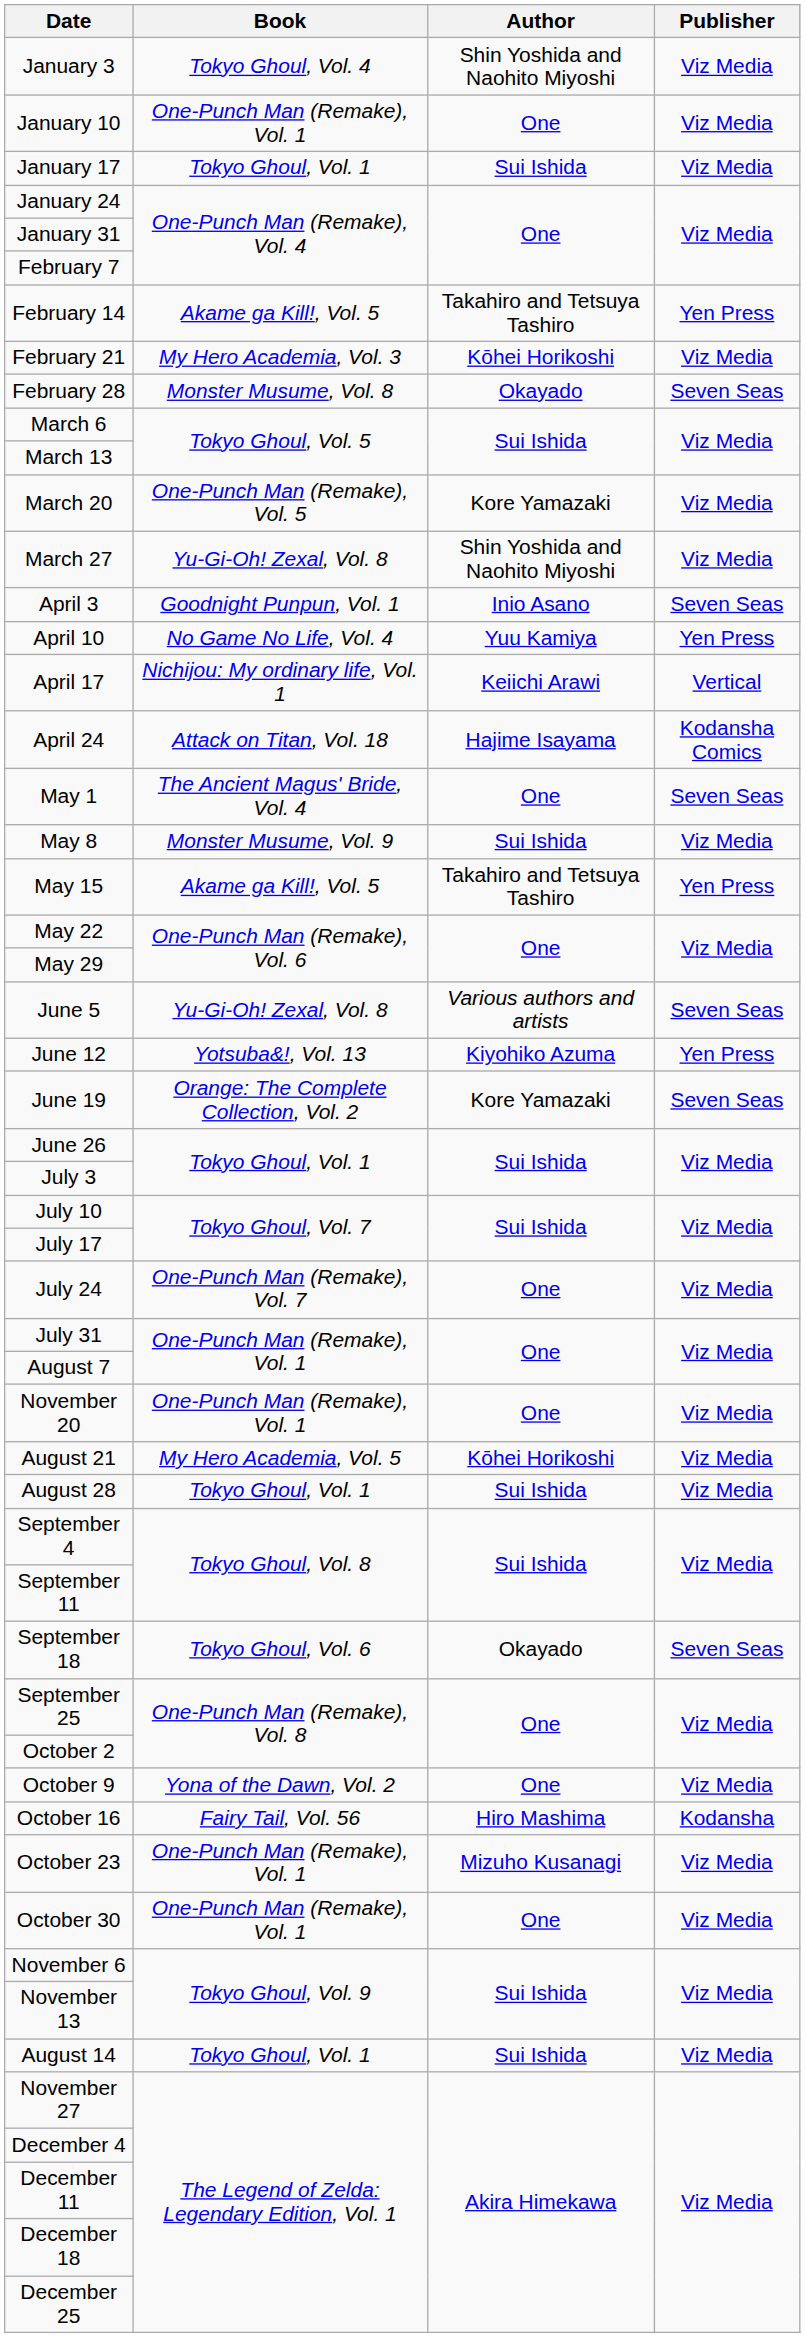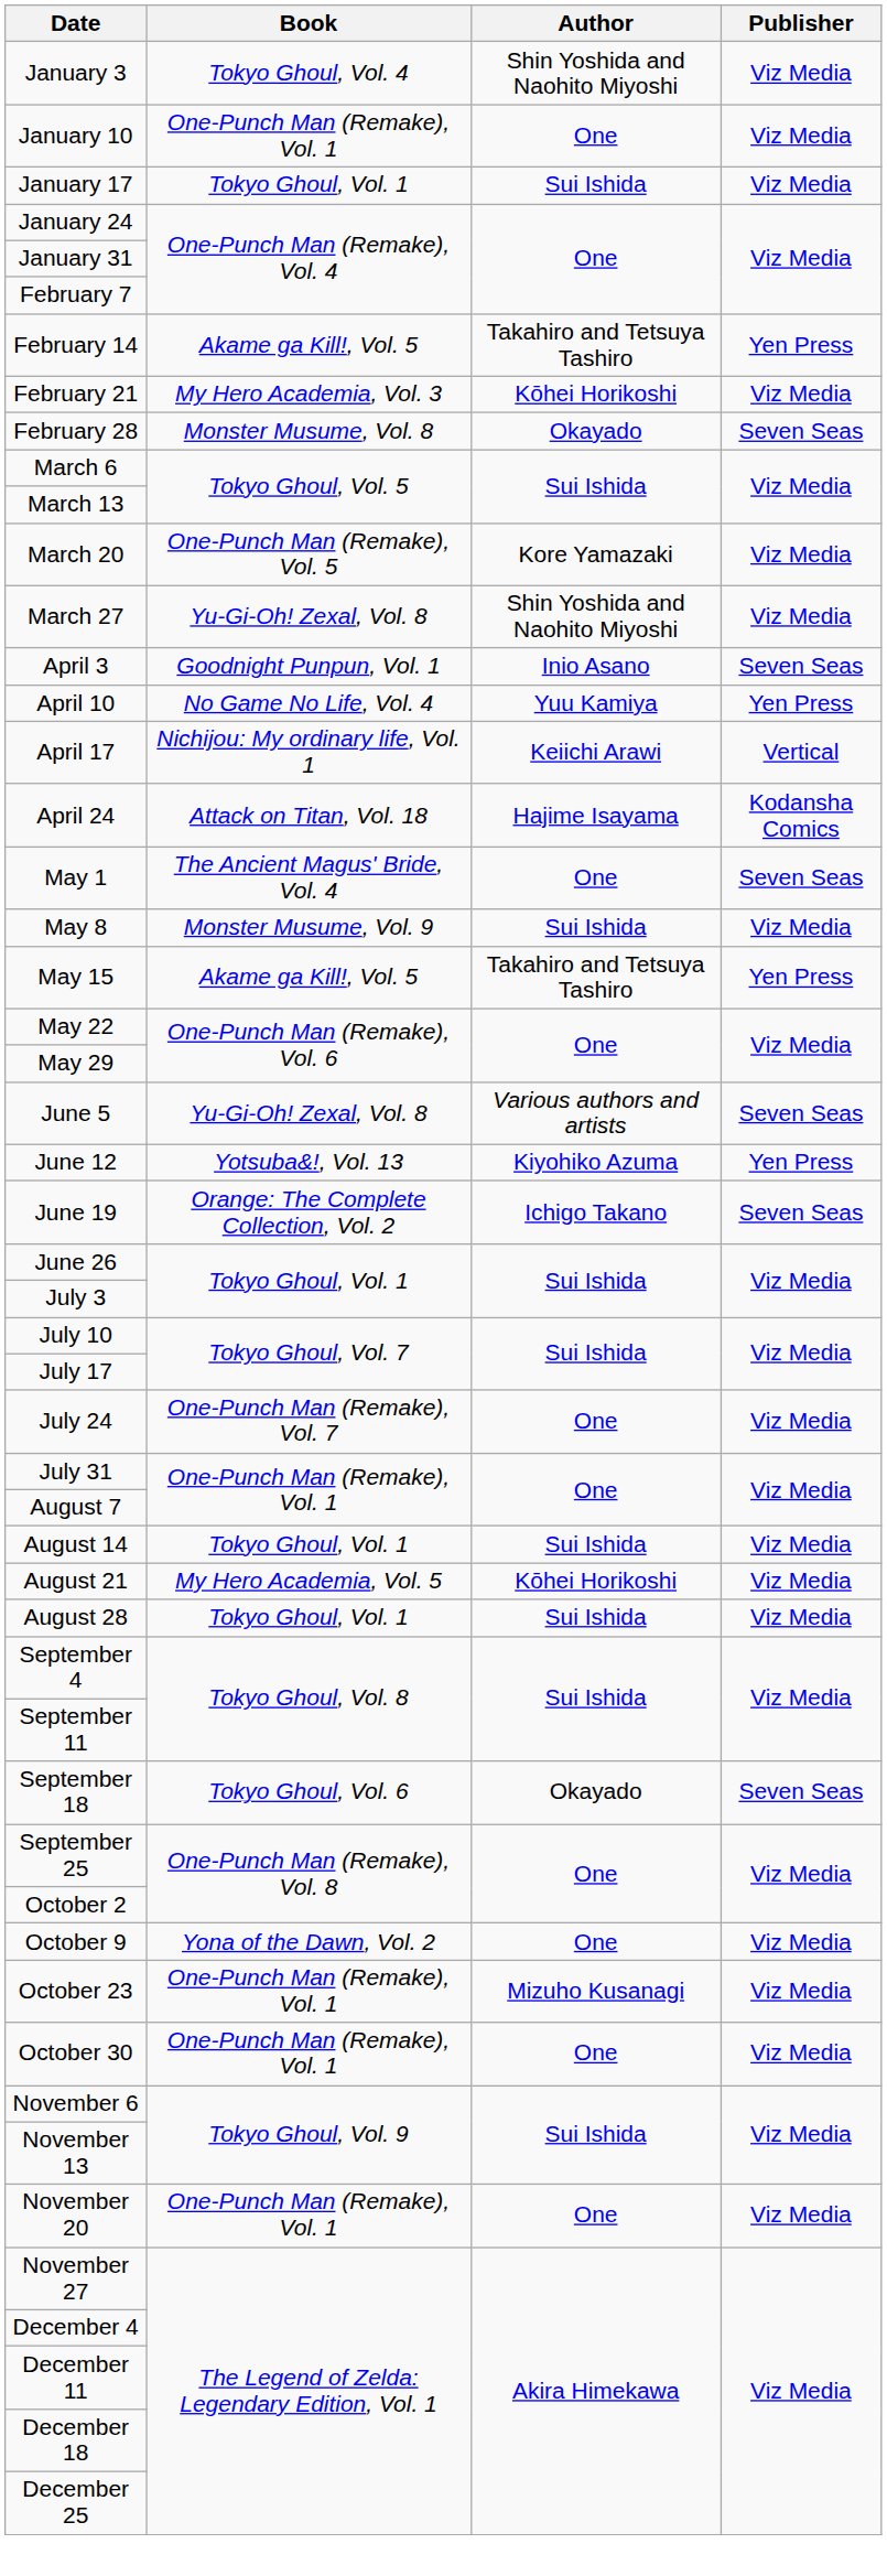 <table class="wikitable" style="text-align: center">
 <tr>
 <th>Date</th>
 <th>Book</th>
 <th>Author</th>
 <th>Publisher</th>
 </tr>
 <tr>
 <td>January 3</td>
 <td rowspan=1><em><a href='#'>Tokyo Ghoul</a>, Vol. 4</em></td>
 <td rowspan=1>Shin Yoshida and Naohito Miyoshi</td>
 <td rowspan=1><a href='#'>Viz Media</a></td>
 </tr>
 <tr>
 <td>January 10</td>
 <td rowspan=1><em><a href='#'>One-Punch Man</a> (Remake), Vol. 1</em></td>
 <td rowspan=1><a href='#'>One</a></td>
 <td rowspan=1><a href='#'>Viz Media</a></td>
 </tr>
 <tr>
 <td>January 17</td>
 <td rowspan=1><em><a href='#'>Tokyo Ghoul</a>, Vol. 1</em></td>
 <td rowspan=1><a href='#'>Sui Ishida</a></td>
 <td rowspan=1><a href='#'>Viz Media</a></td>
 </tr>
 <tr>
 <td>January 24</td>
 <td rowspan=3><em><a href='#'>One-Punch Man</a> (Remake), Vol. 4</em></td>
 <td rowspan=3><a href='#'>One</a></td>
 <td rowspan=3><a href='#'>Viz Media</a></td>
 </tr>
 <tr>
 <td>January 31</td>
 </tr>
 <tr>
 <td>February 7</td>
 </tr>
 <tr>
 <td>February 14</td>
 <td rowspan=1><em><a href='#'>Akame ga Kill!</a>, Vol. 5</em></td>
 <td rowspan=1>Takahiro and Tetsuya Tashiro</td>
 <td rowspan=1><a href='#'>Yen Press</a></td>
 </tr>
 <tr>
 <td>February 21</td>
 <td rowspan=1><em><a href='#'>My Hero Academia</a>, Vol. 3</em></td>
 <td rowspan=1><a href='#'>Kōhei Horikoshi</a></td>
 <td rowspan=1><a href='#'>Viz Media</a></td>
 </tr>
 <tr>
 <td>February 28</td>
 <td rowspan=1><em><a href='#'>Monster Musume</a>, Vol. 8</em></td>
 <td rowspan=1><a href='#'>Okayado</a></td>
 <td rowspan=1><a href='#'>Seven Seas</a></td>
 </tr>
 <tr>
 <td>March 6</td>
 <td rowspan=2><em><a href='#'>Tokyo Ghoul</a>, Vol. 5</em></td>
 <td rowspan=2><a href='#'>Sui Ishida</a></td>
 <td rowspan=2><a href='#'>Viz Media</a></td>
 </tr>
 <tr>
 <td>March 13</td>
 </tr>
 <tr>
 <td>March 20</td>
 <td rowspan=1><em><a href='#'>One-Punch Man</a> (Remake), Vol. 5</em></td>
 <td rowspan=1>Kore Yamazaki</td>
 <td rowspan=1><a href='#'>Viz Media</a></td>
 </tr>
 <tr>
 <td>March 27</td>
 <td rowspan=1><em><a href='#'>Yu-Gi-Oh! Zexal</a>, Vol. 8</em></td>
 <td rowspan=1>Shin Yoshida and Naohito Miyoshi</td>
 <td rowspan=1><a href='#'>Viz Media</a></td>
 </tr>
 <tr>
 <td>April 3</td>
 <td rowspan=1><em><a href='#'>Goodnight Punpun</a>, Vol. 1</em></td>
 <td rowspan=1><a href='#'>Inio Asano</a></td>
 <td rowspan="1"><a href='#'>Seven Seas</a></td>
 </tr>
 <tr>
 <td>April 10</td>
 <td rowspan=1><em><a href='#'>No Game No Life</a>, Vol. 4</em></td>
 <td rowspan=1><a href='#'>Yuu Kamiya</a></td>
 <td rowspan=1><a href='#'>Yen Press</a></td>
 </tr>
 <tr>
 <td>April 17</td>
 <td rowspan=1><em><a href='#'>Nichijou: My ordinary life</a>, Vol. 1</em></td>
 <td rowspan=1><a href='#'>Keiichi Arawi</a></td>
 <td rowspan=1><a href='#'>Vertical</a></td>
 </tr>
 <tr>
 <td>April 24</td>
 <td rowspan=1><em><a href='#'>Attack on Titan</a>, Vol. 18</em></td>
 <td rowspan=1><a href='#'>Hajime Isayama</a></td>
 <td rowspan=1><a href='#'>Kodansha Comics</a></td>
 </tr>
 <tr>
 <td>May 1</td>
 <td rowspan=1><em><a href='#'>The Ancient Magus' Bride</a>, Vol. 4</em></td>
 <td rowspan=1><a href='#'>One</a></td>
 <td rowspan=1><a href='#'>Seven Seas</a></td>
 </tr>
 <tr>
 <td>May 8</td>
 <td rowspan=1><em><a href='#'>Monster Musume</a>, Vol. 9</em></td>
 <td rowspan=1><a href='#'>Sui Ishida</a></td>
 <td rowspan=1><a href='#'>Viz Media</a></td>
 </tr>
 <tr>
 <td>May 15</td>
 <td rowspan=1><em><a href='#'>Akame ga Kill!</a>, Vol. 5</em></td>
 <td rowspan=1>Takahiro and Tetsuya Tashiro</td>
 <td rowspan=1><a href='#'>Yen Press</a></td>
 </tr>
 <tr>
 <td>May 22</td>
 <td rowspan=2><em><a href='#'>One-Punch Man</a> (Remake), Vol. 6</em></td>
 <td rowspan=2><a href='#'>One</a></td>
 <td rowspan=2><a href='#'>Viz Media</a></td>
 </tr>
 <tr>
 <td>May 29</td>
 </tr>
 <tr>
 <td>June 5</td>
 <td rowspan=1><em><a href='#'>Yu-Gi-Oh! Zexal</a>, Vol. 8</em></td>
 <td rowspan=1><em>Various authors and artists</em></td>
 <td rowspan=1><a href='#'>Seven Seas</a></td>
 </tr>
 <tr>
 <td>June 12</td>
 <td rowspan=1><em><a href='#'>Yotsuba&!</a>, Vol. 13</em></td>
 <td rowspan=1><a href='#'>Kiyohiko Azuma</a></td>
 <td rowspan=1><a href='#'>Yen Press</a></td>
 </tr>
 <tr>
 <td>June 19</td>
 <td rowspan=1><em><a href='#'>Orange: The Complete Collection</a>, Vol. 2</em></td>
-<td rowspan=1>Kore Yamazaki</td>
+<td rowspan=1><a href='#'>Ichigo Takano</a></td>
 <td rowspan="1"><a href='#'>Seven Seas</a></td>
 </tr>
 <tr>
 <td>June 26</td>
 <td rowspan=2><em><a href='#'>Tokyo Ghoul</a>, Vol. 1</em></td>
 <td rowspan=2><a href='#'>Sui Ishida</a></td>
 <td rowspan=2><a href='#'>Viz Media</a></td>
 </tr>
 <tr>
 <td>July 3</td>
 </tr>
 <tr>
 <td>July 10</td>
 <td rowspan=2><em><a href='#'>Tokyo Ghoul</a>, Vol. 7</em></td>
 <td rowspan=2><a href='#'>Sui Ishida</a></td>
 <td rowspan=2><a href='#'>Viz Media</a></td>
 </tr>
 <tr>
 <td>July 17</td>
 </tr>
 <tr>
 <td>July 24</td>
 <td rowspan=1><em><a href='#'>One-Punch Man</a> (Remake), Vol. 7</em></td>
 <td rowspan=1><a href='#'>One</a></td>
 <td rowspan=1><a href='#'>Viz Media</a></td>
 </tr>
 <tr>
 <td>July 31</td>
 <td rowspan=2><em><a href='#'>One-Punch Man</a> (Remake), Vol. 1</em></td>
 <td rowspan=2><a href='#'>One</a></td>
 <td rowspan=2><a href='#'>Viz Media</a></td>
 </tr>
 <tr>
 <td>August 7</td>
 </tr>
 <tr>
-<td>November 20</td>
-<td rowspan=1><em><a href='#'>One-Punch Man</a> (Remake), Vol. 1</em></td>
-<td rowspan=1><a href='#'>One</a></td>
+<td>August 14</td>
+<td rowspan=1><em><a href='#'>Tokyo Ghoul</a>, Vol. 1</em></td>
+<td rowspan=1><a href='#'>Sui Ishida</a></td>
 <td rowspan=1><a href='#'>Viz Media</a></td>
 </tr>
 <tr>
 <td>August 21</td>
 <td rowspan=1><em><a href='#'>My Hero Academia</a>, Vol. 5</em></td>
 <td rowspan=1><a href='#'>Kōhei Horikoshi</a></td>
 <td rowspan=1><a href='#'>Viz Media</a></td>
 </tr>
 <tr>
 <td>August 28</td>
 <td rowspan=1><em><a href='#'>Tokyo Ghoul</a>, Vol. 1</em></td>
 <td rowspan=1><a href='#'>Sui Ishida</a></td>
 <td rowspan=1><a href='#'>Viz Media</a></td>
 </tr>
 <tr>
 <td>September 4</td>
 <td rowspan=2><em><a href='#'>Tokyo Ghoul</a>, Vol. 8</em></td>
 <td rowspan=2><a href='#'>Sui Ishida</a></td>
 <td rowspan=2><a href='#'>Viz Media</a></td>
 </tr>
 <tr>
 <td>September 11</td>
 </tr>
 <tr>
 <td>September 18</td>
 <td rowspan=1><em><a href='#'>Tokyo Ghoul</a>, Vol. 6</em></td>
 <td rowspan=1>Okayado</td>
 <td rowspan=1><a href='#'>Seven Seas</a></td>
 </tr>
 <tr>
 <td>September 25</td>
 <td rowspan=2><em><a href='#'>One-Punch Man</a> (Remake), Vol. 8</em></td>
 <td rowspan=2><a href='#'>One</a></td>
 <td rowspan=2><a href='#'>Viz Media</a></td>
 </tr>
 <tr>
 <td>October 2</td>
 </tr>
 <tr>
 <td>October 9</td>
 <td rowspan=1><em><a href='#'>Yona of the Dawn</a>, Vol. 2</em></td>
 <td rowspan=1><a href='#'>One</a></td>
 <td rowspan=1><a href='#'>Viz Media</a></td>
 </tr>
 <tr>
-<td>October 16</td>
-<td rowspan=1><em><a href='#'>Fairy Tail</a>, Vol. 56</em></td>
-<td rowspan=1><a href='#'>Hiro Mashima</a></td>
-<td rowspan=1><a href='#'>Kodansha</a></td>
-</tr>
-<tr>
 <td>October 23</td>
 <td rowspan=1><em><a href='#'>One-Punch Man</a> (Remake), Vol. 1</em></td>
 <td rowspan=1><a href='#'>Mizuho Kusanagi</a></td>
 <td rowspan=1><a href='#'>Viz Media</a></td>
 </tr>
 <tr>
 <td>October 30</td>
 <td rowspan=1><em><a href='#'>One-Punch Man</a> (Remake), Vol. 1</em></td>
 <td rowspan=1><a href='#'>One</a></td>
 <td rowspan=1><a href='#'>Viz Media</a></td>
 </tr>
 <tr>
 <td>November 6</td>
 <td rowspan=2><em><a href='#'>Tokyo Ghoul</a>, Vol. 9</em></td>
 <td rowspan=2><a href='#'>Sui Ishida</a></td>
 <td rowspan=2><a href='#'>Viz Media</a></td>
 </tr>
 <tr>
 <td>November 13</td>
 </tr>
 <tr>
-<td>August 14</td>
-<td rowspan=1><em><a href='#'>Tokyo Ghoul</a>, Vol. 1</em></td>
-<td rowspan=1><a href='#'>Sui Ishida</a></td>
+<td>November 20</td>
+<td rowspan=1><em><a href='#'>One-Punch Man</a> (Remake), Vol. 1</em></td>
+<td rowspan=1><a href='#'>One</a></td>
 <td rowspan=1><a href='#'>Viz Media</a></td>
 </tr>
 <tr>
 <td>November 27</td>
 <td rowspan=5><em><a href='#'>The Legend of Zelda: Legendary Edition</a>, Vol. 1</em></td>
 <td rowspan=5><a href='#'>Akira Himekawa</a></td>
 <td rowspan=5><a href='#'>Viz Media</a></td>
 </tr>
 <tr>
 <td>December 4</td>
 </tr>
 <tr>
 <td>December 11</td>
 </tr>
 <tr>
 <td>December 18</td>
 </tr>
 <tr>
 <td>December 25</td>
 </tr>
 <tr>
 </tr>
 </table>
